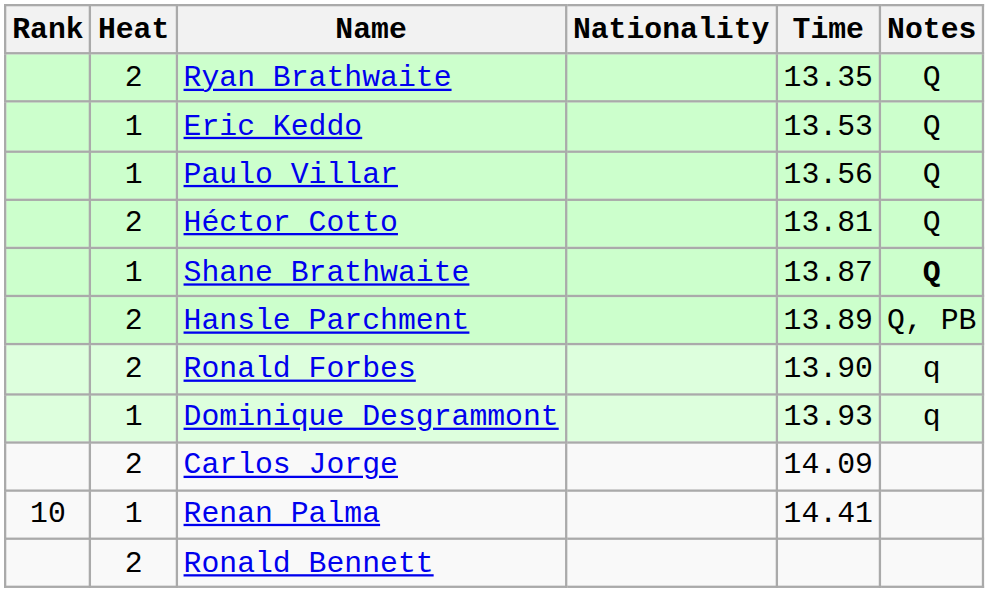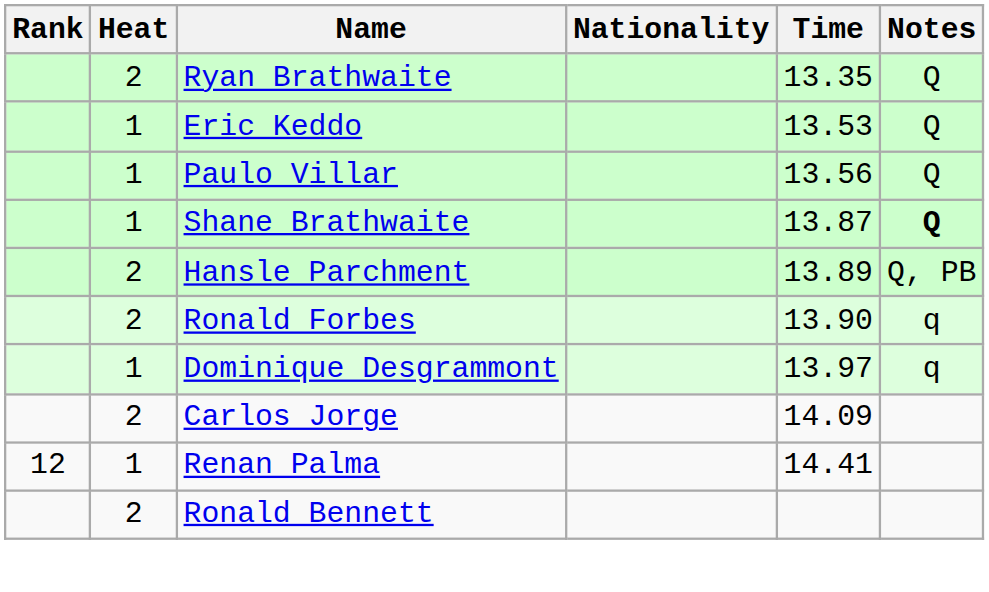 <table class="wikitable sortable" style="text-align:center">
 <tr>
 <th>Rank</th>
 <th>Heat</th>
 <th>Name</th>
 <th>Nationality</th>
 <th>Time</th>
 <th>Notes</th>
 </tr>
 <tr bgcolor=ccffcc>
 <td></td>
 <td>2</td>
 <td align=left><a href='#'>Ryan Brathwaite</a></td>
 <td align=left></td>
 <td>13.35</td>
 <td>Q</td>
 </tr>
 <tr bgcolor=ccffcc>
 <td></td>
 <td>1</td>
 <td align=left><a href='#'>Eric Keddo</a></td>
 <td align=left></td>
 <td>13.53</td>
 <td>Q</td>
 </tr>
 <tr bgcolor=ccffcc>
 <td></td>
 <td>1</td>
 <td align=left><a href='#'>Paulo Villar</a></td>
 <td align=left></td>
 <td>13.56</td>
 <td>Q</td>
 </tr>
 <tr bgcolor=ccffcc>
 <td></td>
-<td>2</td>
-<td align=left><a href='#'>Héctor Cotto</a></td>
-<td align=left></td>
-<td>13.81</td>
-<td>Q</td>
-</tr>
-<tr bgcolor=ccffcc>
-<td></td>
 <td>1</td>
 <td align=left><a href='#'>Shane Brathwaite</a></td>
 <td align=left></td>
 <td>13.87</td>
 <td><strong>Q</strong></td>
 </tr>
 <tr bgcolor=ccffcc>
 <td></td>
 <td>2</td>
 <td align=left><a href='#'>Hansle Parchment</a></td>
 <td align=left></td>
 <td>13.89</td>
 <td>Q, PB</td>
 </tr>
 <tr bgcolor=ddffdd>
 <td></td>
 <td>2</td>
 <td align=left><a href='#'>Ronald Forbes</a></td>
 <td align=left></td>
 <td>13.90</td>
 <td>q</td>
 </tr>
 <tr bgcolor=ddffdd>
 <td></td>
 <td>1</td>
 <td align=left><a href='#'>Dominique Desgrammont</a></td>
 <td align=left></td>
-<td>13.93</td>
+<td>13.97</td>
 <td>q</td>
 </tr>
 <tr>
 <td></td>
 <td>2</td>
 <td align=left><a href='#'>Carlos Jorge</a></td>
 <td align=left></td>
 <td>14.09</td>
 <td></td>
 </tr>
 <tr>
-<td>10</td>
+<td>12</td>
 <td>1</td>
 <td align=left><a href='#'>Renan Palma</a></td>
 <td align=left></td>
 <td>14.41</td>
 <td></td>
 </tr>
 <tr>
 <td></td>
 <td>2</td>
 <td align=left><a href='#'>Ronald Bennett</a></td>
 <td align=left></td>
 <td></td>
 <td></td>
 </tr>
 </table>
